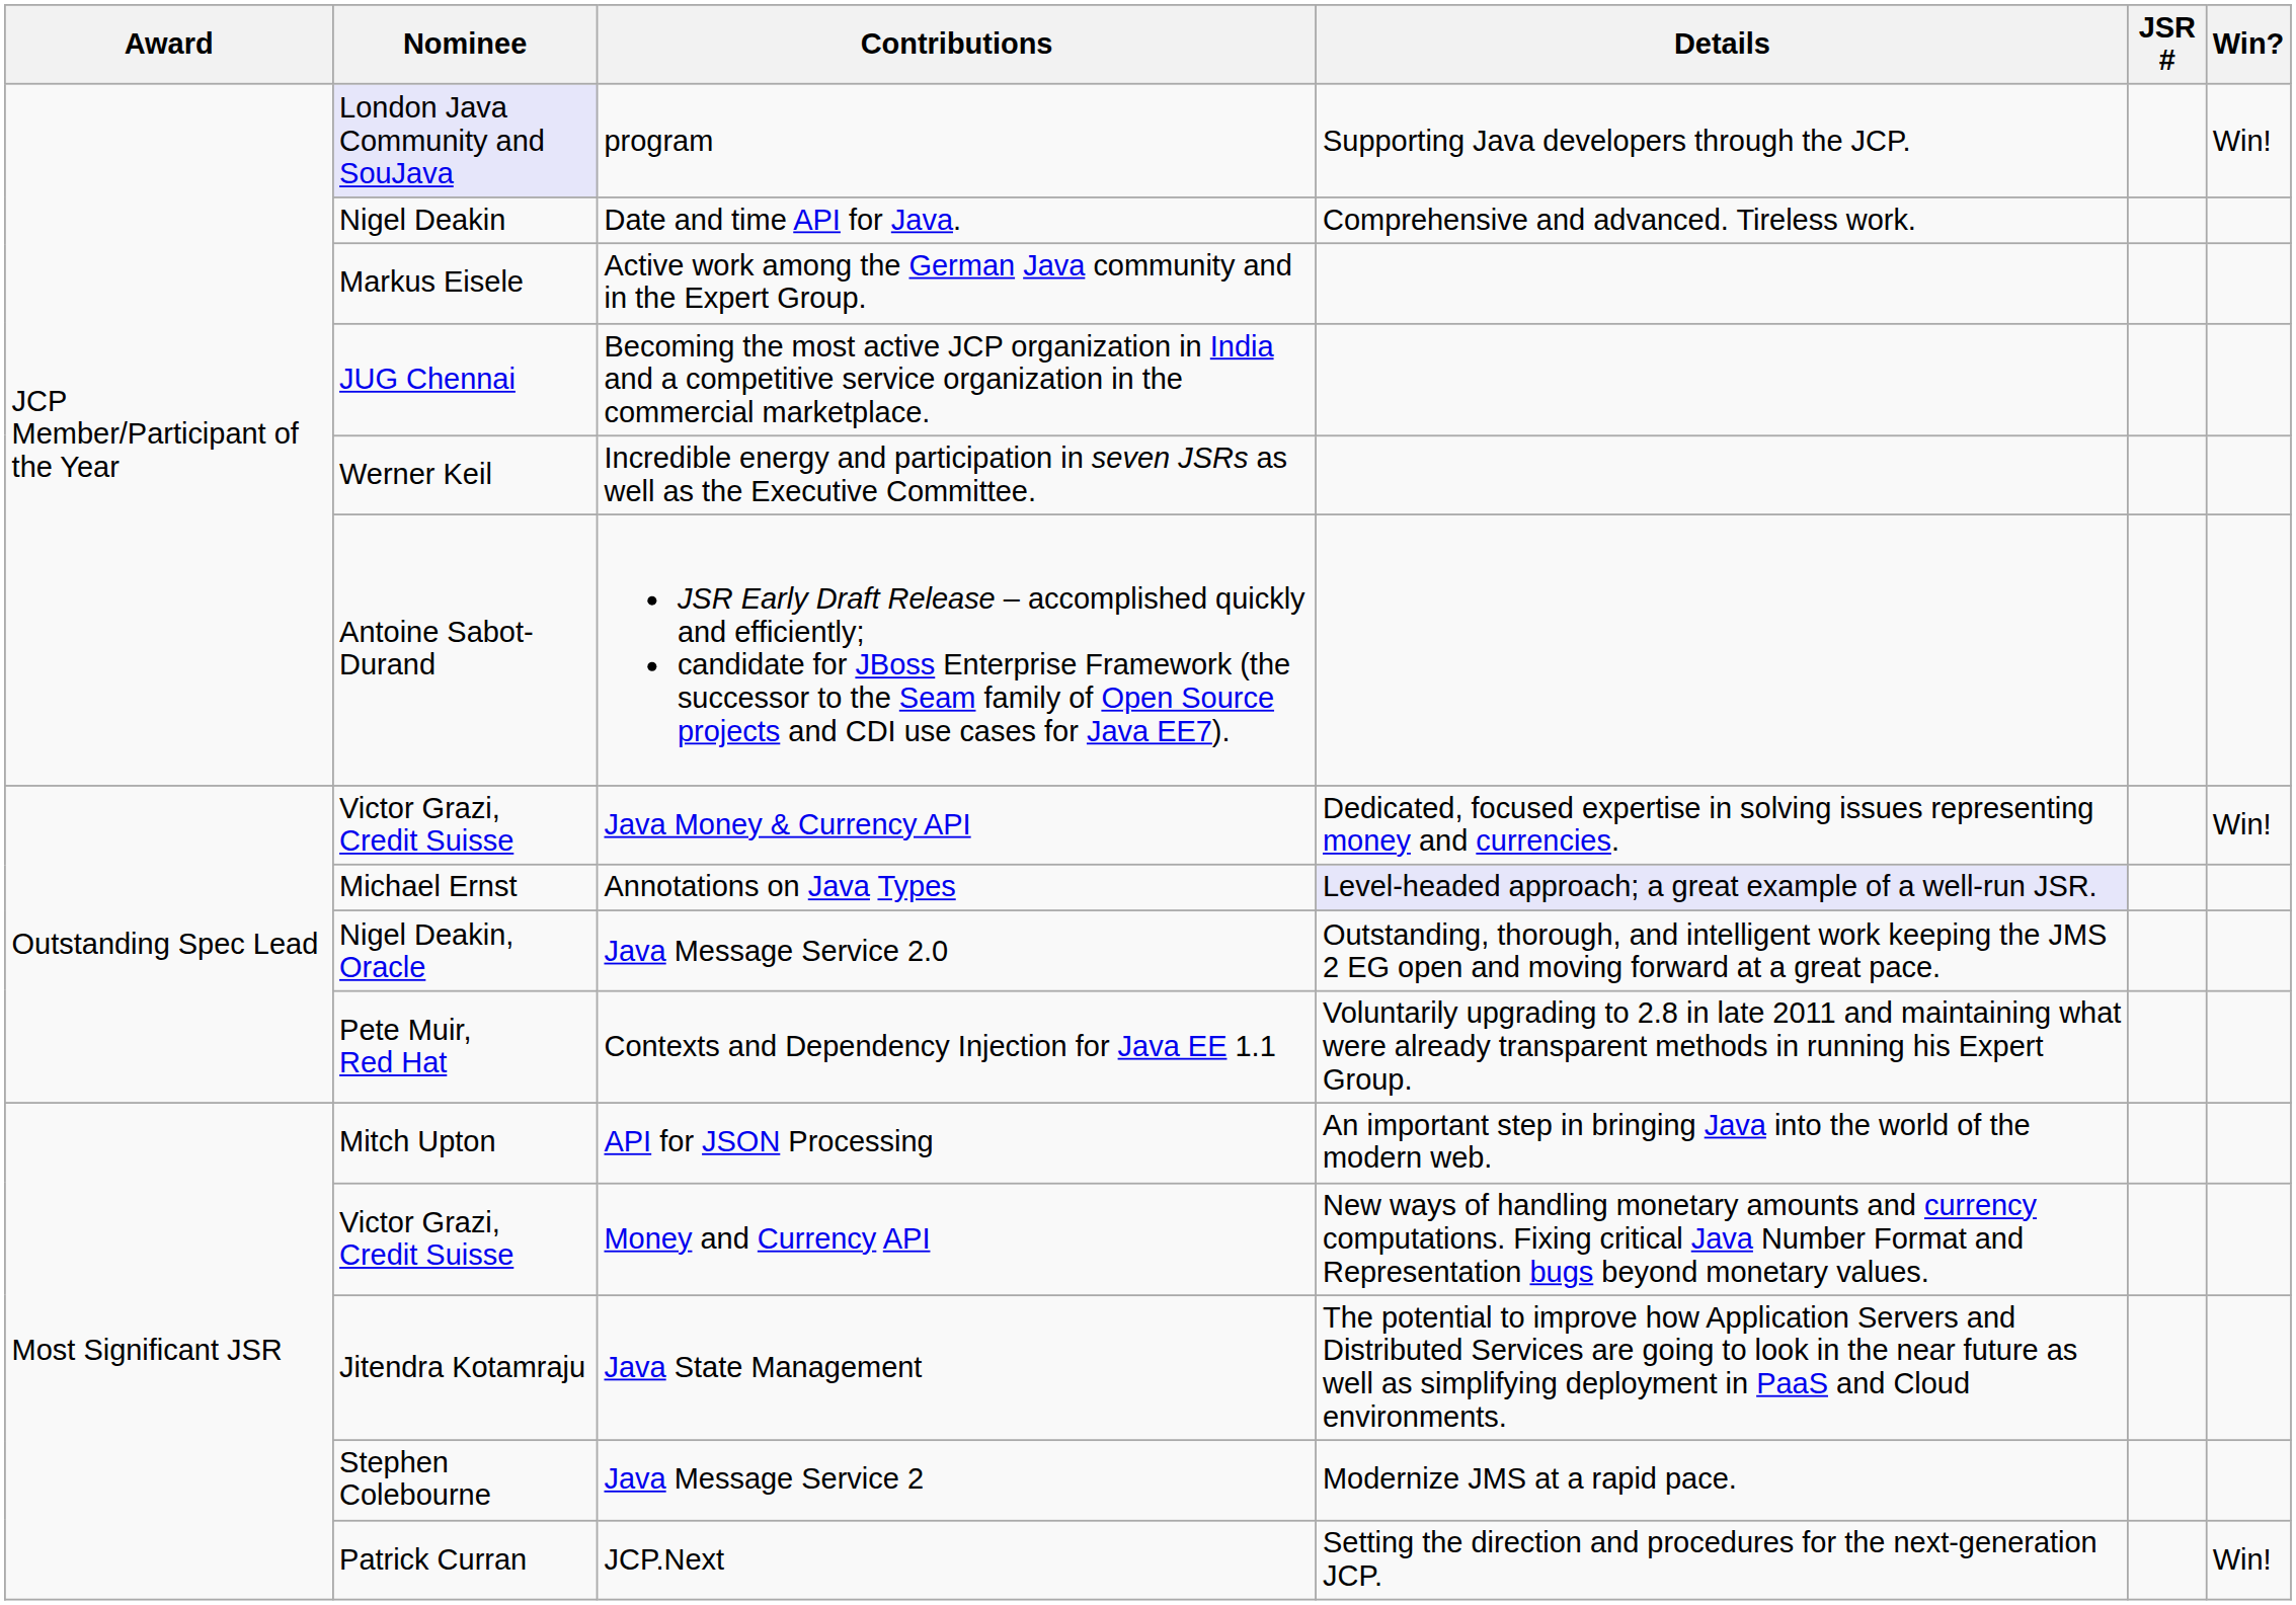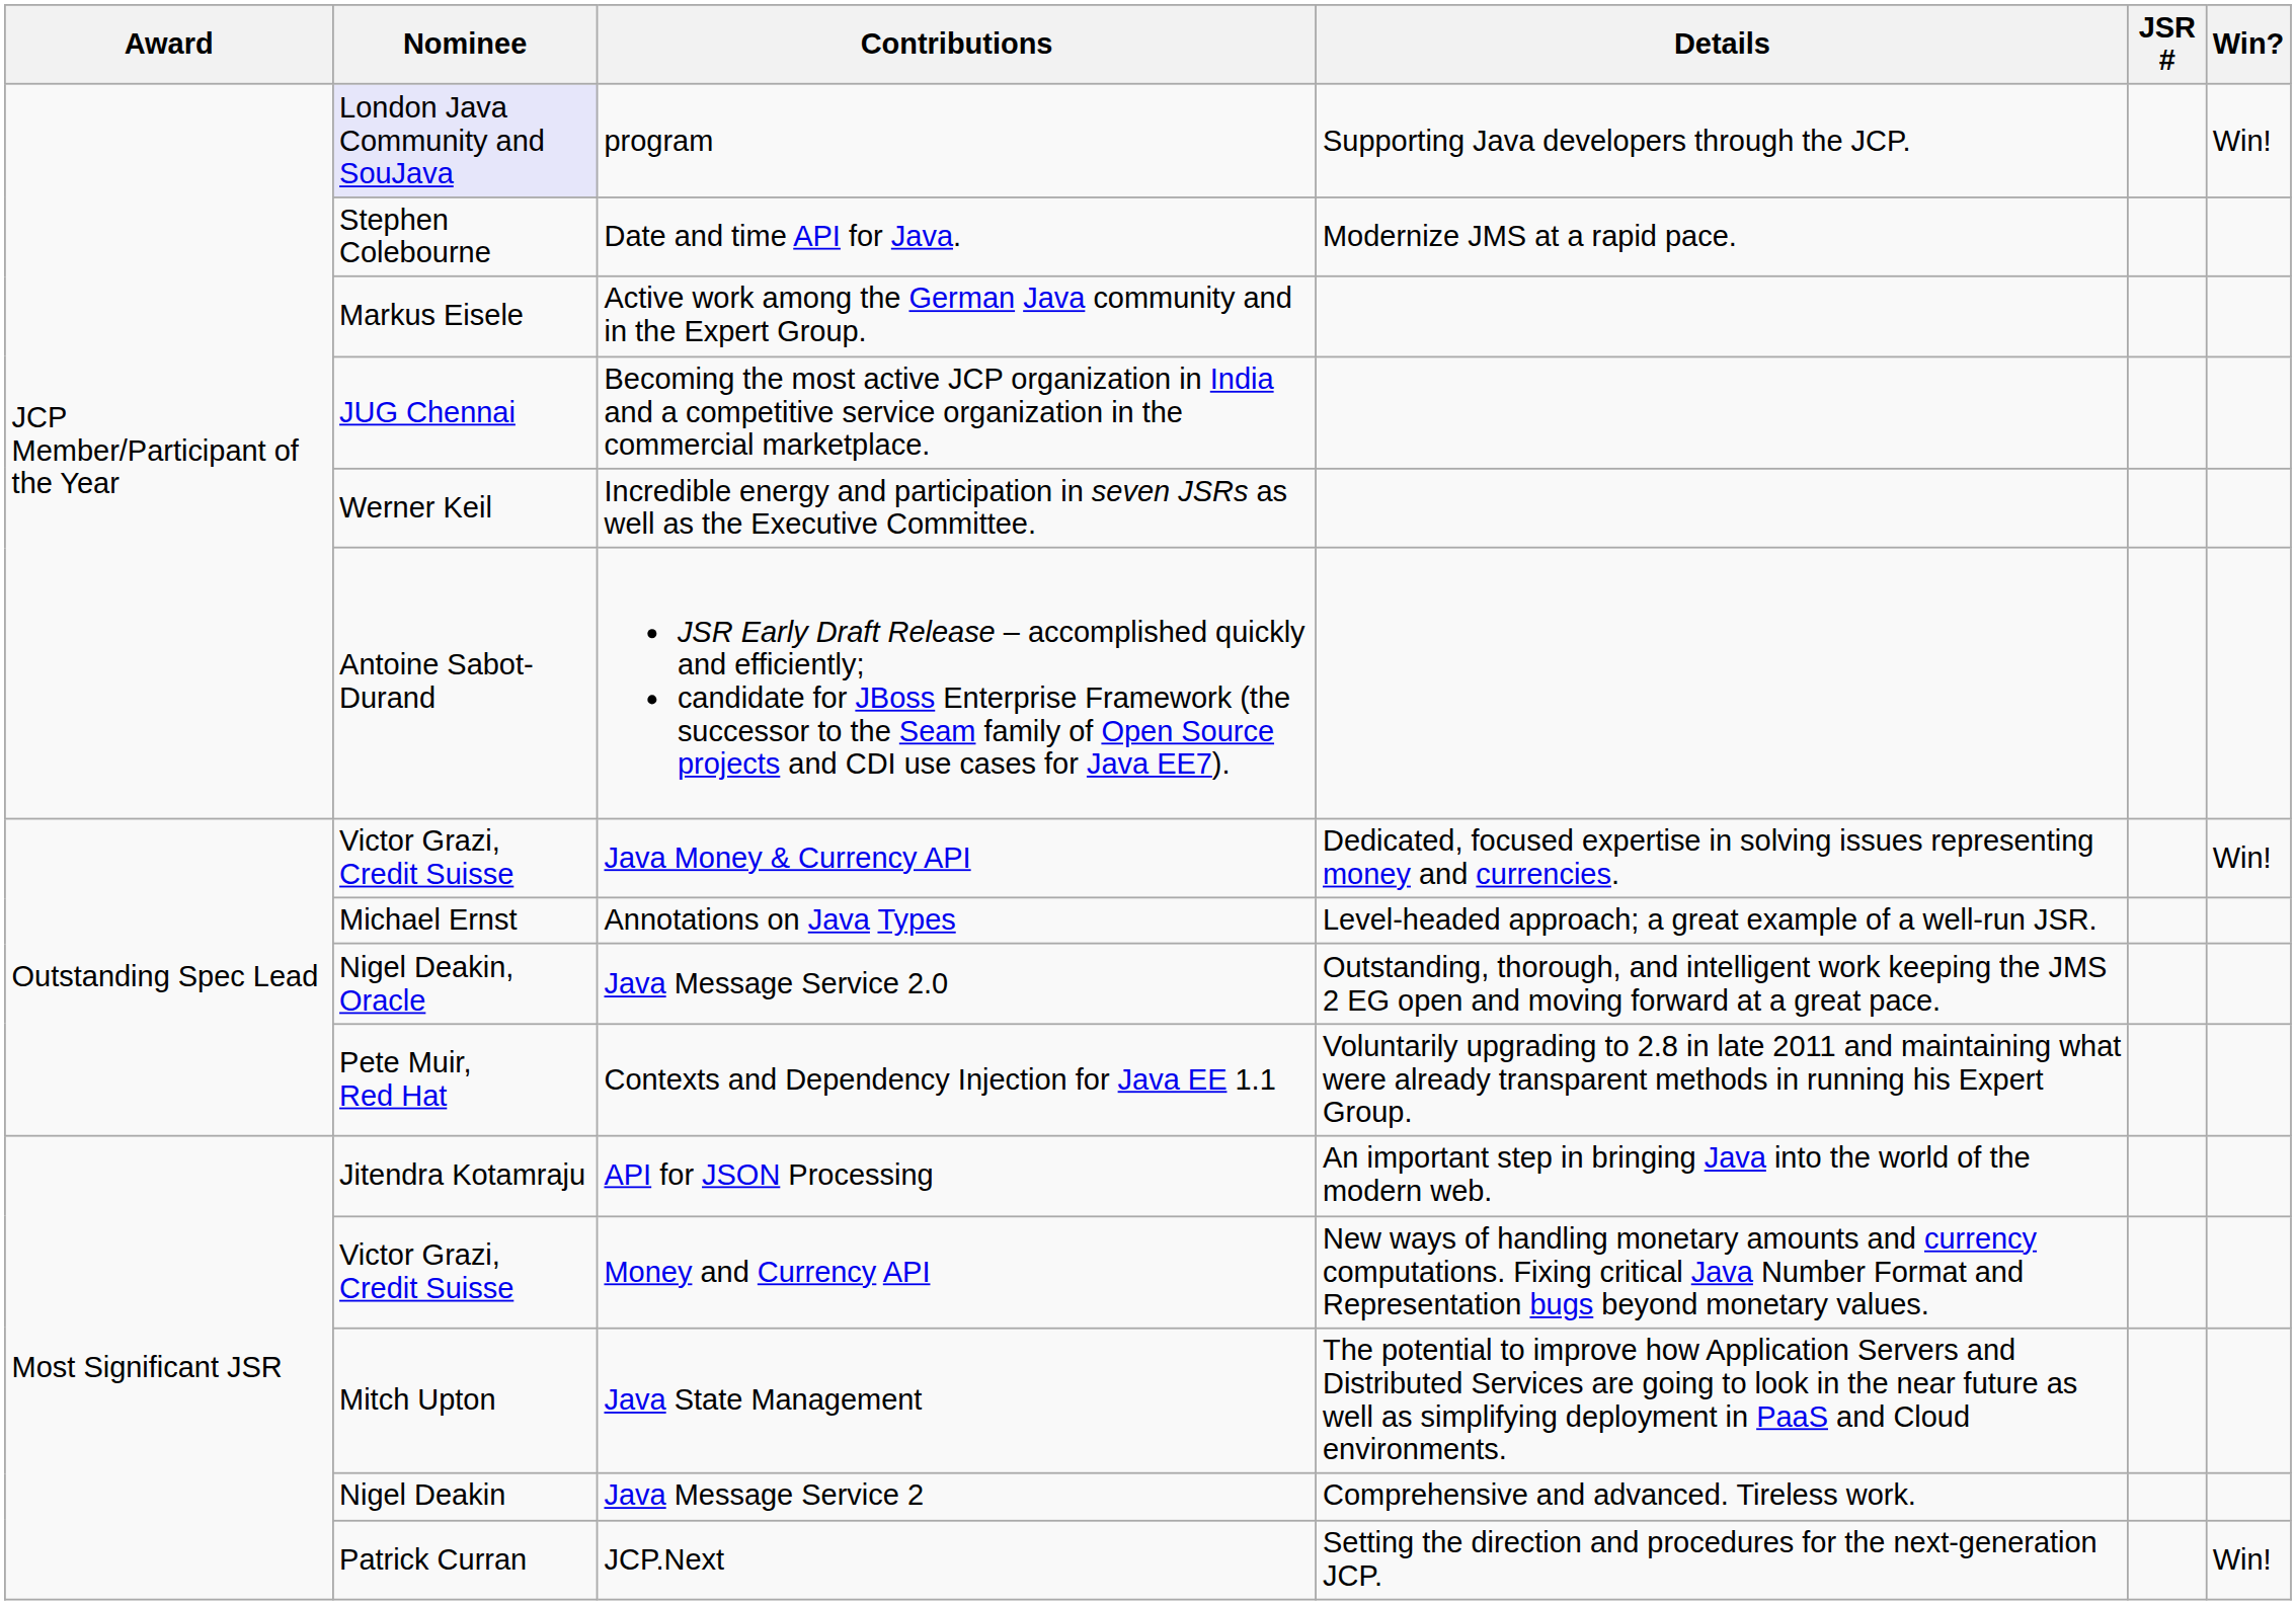 <table class="wikitable sortable">
 <tr>
 <th>Award</th>
 <th>Nominee</th>
 <th>Contributions</th>
 <th>Details</th>
 <th>JSR #</th>
 <th>Win?</th>
 </tr>
 <tr>
 <td rowspan="6">JCP Member/Participant of the Year</td>
 <td style="background: lavender;">London Java Community and <a href='#'>SouJava</a></td>
 <td> program</td>
 <td>Supporting Java developers through the JCP.</td>
 <td></td>
 <td>Win!</td>
 </tr>
 <tr>
-<td>Nigel Deakin</td>
+<td>Stephen Colebourne</td>
 <td>Date and time <a href='#'>API</a> for <a href='#'>Java</a>.</td>
-<td>Comprehensive and advanced. Tireless work.</td>
+<td>Modernize JMS at a rapid pace.</td>
 <td></td>
 <td></td>
 </tr>
 <tr>
 <td>Markus Eisele</td>
 <td>Active work among the <a href='#'>German</a> <a href='#'>Java</a> community and in the  Expert Group.</td>
 <td></td>
 <td></td>
 <td></td>
 </tr>
 <tr>
 <td><a href='#'>JUG Chennai</a></td>
 <td>Becoming the most active JCP organization in <a href='#'>India</a> and a competitive service organization in the commercial marketplace.</td>
 <td></td>
 <td></td>
 <td></td>
 </tr>
 <tr>
 <td>Werner Keil</td>
 <td>Incredible energy and participation in <em>seven JSRs</em> as well as the Executive Committee.</td>
 <td></td>
 <td></td>
 <td></td>
 </tr>
 <tr>
 <td>Antoine Sabot-Durand</td>
 <td><br><ul><li><em>JSR Early Draft Release</em> – accomplished quickly and efficiently;</li><li> candidate for <a href='#'>JBoss</a> Enterprise Framework (the successor to the <a href='#'>Seam</a> family of <a href='#'>Open Source projects</a> and CDI use cases for <a href='#'>Java EE7</a>).</li></ul></td>
 <td></td>
 <td></td>
 <td></td>
 </tr>
 <tr>
 <td rowspan="4">Outstanding Spec Lead</td>
 <td>Victor Grazi,<br><a href='#'>Credit Suisse</a></td>
 <td><a href='#'>Java Money &amp; Currency API</a></td>
 <td>Dedicated, focused expertise in solving issues representing <a href='#'>money</a> and <a href='#'>currencies</a>.</td>
 <td></td>
 <td>Win!</td>
 </tr>
 <tr>
 <td>Michael Ernst</td>
 <td>Annotations on <a href='#'>Java</a> <a href='#'>Types</a></td>
-<td style="background: lavender;">Level-headed approach; a great example of a well-run JSR.</td>
+<td>Level-headed approach; a great example of a well-run JSR.</td>
 <td></td>
 </tr>
 <tr>
 <td>Nigel Deakin,<br><a href='#'>Oracle</a></td>
 <td><a href='#'>Java</a> Message Service 2.0</td>
 <td>Outstanding, thorough, and intelligent work keeping the JMS 2 EG open and moving forward at a great pace.</td>
 <td></td>
 <td></td>
 </tr>
 <tr>
 <td>Pete Muir,<br><a href='#'>Red Hat</a></td>
 <td>Contexts and Dependency Injection for <a href='#'>Java EE</a> 1.1</td>
 <td>Voluntarily upgrading to 2.8 in late 2011 and maintaining what were already transparent methods in running his Expert Group.</td>
 <td></td>
 <td></td>
 </tr>
 <tr>
 <td rowspan="5">Most Significant JSR</td>
-<td>Mitch Upton</td>
+<td>Jitendra Kotamraju</td>
 <td><a href='#'>API</a> for <a href='#'>JSON</a> Processing</td>
 <td>An important step in bringing <a href='#'>Java</a> into the world of the modern web.</td>
 <td></td>
 <td></td>
 </tr>
 <tr>
 <td>Victor Grazi,<br><a href='#'>Credit Suisse</a></td>
 <td><a href='#'>Money</a> and <a href='#'>Currency</a> <a href='#'>API</a></td>
 <td>New ways of handling monetary amounts and <a href='#'>currency</a> computations. Fixing critical <a href='#'>Java</a> Number Format and Representation <a href='#'>bugs</a> beyond monetary values.</td>
 <td></td>
 <td></td>
 </tr>
 <tr>
-<td>Jitendra Kotamraju</td>
+<td>Mitch Upton</td>
 <td><a href='#'>Java</a> State Management</td>
 <td>The potential to improve how Application Servers and Distributed Services are going to look in the near future as well as simplifying deployment in <a href='#'>PaaS</a> and Cloud environments.</td>
 <td></td>
 <td></td>
 </tr>
 <tr>
-<td>Stephen Colebourne</td>
+<td>Nigel Deakin</td>
 <td><a href='#'>Java</a> Message Service 2</td>
-<td>Modernize JMS at a rapid pace.</td>
+<td>Comprehensive and advanced. Tireless work.</td>
 <td></td>
 <td></td>
 </tr>
 <tr>
 <td>Patrick Curran</td>
 <td>JCP.Next</td>
 <td>Setting the direction and procedures for the next-generation JCP.</td>
 <td>  </td>
 <td>Win!</td>
 </tr>
 </table>
